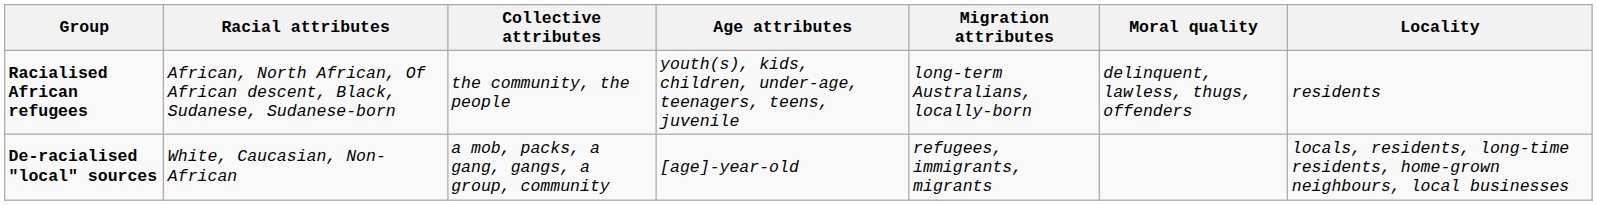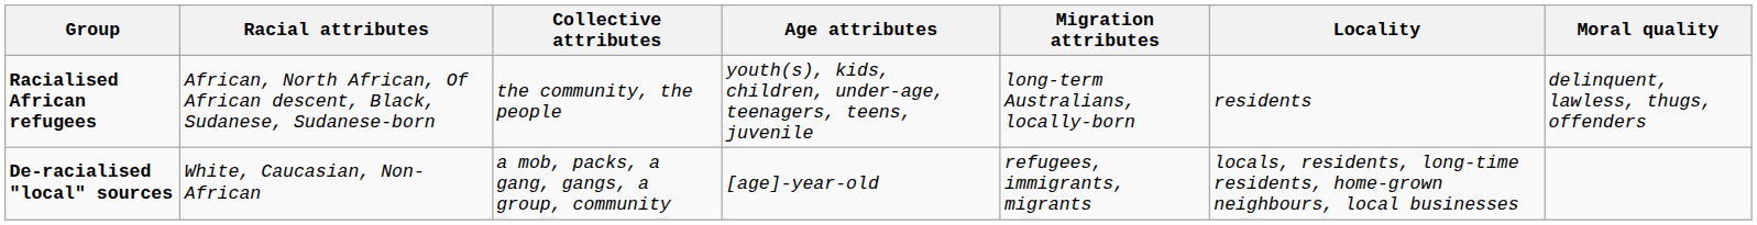 <table class="wikitable">
 <tr>
 <th>Group</th>
 <th>Racial attributes</th>
 <th>Collective attributes</th>
 <th>Age attributes</th>
 <th>Migration attributes</th>
+<th>Locality</th>
 <th>Moral quality</th>
-<th>Locality</th>
 </tr>
 <tr>
 <td><strong>Racialised African refugees</strong></td>
 <td><em>African, North African, Of African descent, Black, Sudanese, Sudanese-born</em></td>
 <td><em>the community, the people</em></td>
 <td><em>youth(s), kids, children, under-age, teenagers, teens, juvenile</em></td>
 <td><em>long-term Australians, locally-born</em></td>
+<td><em>residents</em></td>
 <td><em>delinquent, lawless, thugs, offenders</em></td>
-<td><em>residents</em></td>
 </tr>
 <tr>
 <td><strong>De-racialised "local" sources</strong></td>
 <td><em>White, Caucasian, Non-African</em></td>
 <td><em>a mob, packs, a gang, gangs, a group, community</em></td>
 <td><em>[age]-year-old</em></td>
 <td><em>refugees, immigrants, migrants</em></td>
+<td><em>locals, residents, long-time residents, home-grown neighbours, local businesses</em></td>
 <td></td>
-<td><em>locals, residents, long-time residents, home-grown neighbours, local businesses</em></td>
 </tr>
 </table>
